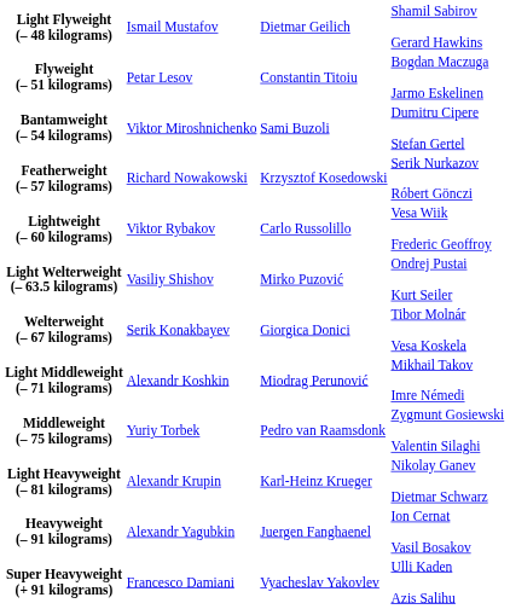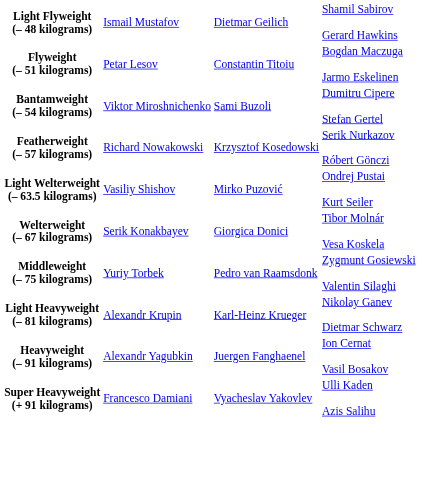 <table>
 <tr>
 <td align="center"><strong>Light Flyweight<br>(– 48 kilograms)</strong></td>
 <td> <a href='#'>Ismail Mustafov</a></td>
 <td> <a href='#'>Dietmar Geilich</a></td>
 <td> <a href='#'>Shamil Sabirov</a><br><br> <a href='#'>Gerard Hawkins</a></td>
 </tr>
 <tr>
 <td align="center"><strong>Flyweight<br>(– 51 kilograms)</strong></td>
 <td> <a href='#'>Petar Lesov</a></td>
 <td> <a href='#'>Constantin Titoiu</a></td>
 <td> <a href='#'>Bogdan Maczuga</a><br><br> <a href='#'>Jarmo Eskelinen</a></td>
 </tr>
 <tr>
 <td align="center"><strong>Bantamweight<br>(– 54 kilograms)</strong></td>
 <td> <a href='#'>Viktor Miroshnichenko</a></td>
 <td> <a href='#'>Sami Buzoli</a></td>
 <td> <a href='#'>Dumitru Cipere</a><br><br> <a href='#'>Stefan Gertel</a></td>
 </tr>
 <tr>
 <td align="center"><strong>Featherweight<br>(– 57 kilograms)</strong></td>
 <td> <a href='#'>Richard Nowakowski</a></td>
 <td> <a href='#'>Krzysztof Kosedowski</a></td>
 <td> <a href='#'>Serik Nurkazov</a><br><br> <a href='#'>Róbert Gönczi</a></td>
 </tr>
 <tr>
-<td align="center"><strong>Lightweight<br>(– 60 kilograms)</strong></td>
-<td> <a href='#'>Viktor Rybakov</a></td>
-<td> <a href='#'>Carlo Russolillo</a></td>
-<td> <a href='#'>Vesa Wiik</a><br><br> <a href='#'>Frederic Geoffroy</a></td>
-</tr>
-<tr>
 <td align="center"><strong>Light Welterweight<br>(– 63.5 kilograms)</strong></td>
 <td> <a href='#'>Vasiliy Shishov</a></td>
 <td> <a href='#'>Mirko Puzović</a></td>
 <td> <a href='#'>Ondrej Pustai</a><br><br> <a href='#'>Kurt Seiler</a></td>
 </tr>
 <tr>
 <td align="center"><strong>Welterweight<br>(– 67 kilograms)</strong></td>
 <td> <a href='#'>Serik Konakbayev</a></td>
 <td> <a href='#'>Giorgica Donici</a></td>
 <td> <a href='#'>Tibor Molnár</a><br><br> <a href='#'>Vesa Koskela</a></td>
-</tr>
-<tr>
-<td align="center"><strong>Light Middleweight<br>(– 71 kilograms)</strong></td>
-<td> <a href='#'>Alexandr Koshkin</a></td>
-<td> <a href='#'>Miodrag Perunović</a></td>
-<td> <a href='#'>Mikhail Takov</a><br><br> <a href='#'>Imre Némedi</a></td>
 </tr>
 <tr>
 <td align="center"><strong>Middleweight<br>(– 75 kilograms)</strong></td>
 <td> <a href='#'>Yuriy Torbek</a></td>
 <td> <a href='#'>Pedro van Raamsdonk</a></td>
 <td> <a href='#'>Zygmunt Gosiewski</a><br><br> <a href='#'>Valentin Silaghi</a></td>
 </tr>
 <tr>
 <td align="center"><strong>Light Heavyweight<br>(– 81 kilograms)</strong></td>
 <td> <a href='#'>Alexandr Krupin</a></td>
 <td> <a href='#'>Karl-Heinz Krueger</a></td>
 <td> <a href='#'>Nikolay Ganev</a><br><br> <a href='#'>Dietmar Schwarz</a></td>
 </tr>
 <tr>
 <td align="center"><strong>Heavyweight<br>(– 91 kilograms)</strong></td>
 <td> <a href='#'>Alexandr Yagubkin</a></td>
 <td> <a href='#'>Juergen Fanghaenel</a></td>
 <td> <a href='#'>Ion Cernat</a><br><br> <a href='#'>Vasil Bosakov</a></td>
 </tr>
 <tr>
 <td align="center"><strong>Super Heavyweight<br>(+ 91 kilograms)</strong></td>
 <td> <a href='#'>Francesco Damiani</a></td>
 <td> <a href='#'>Vyacheslav Yakovlev</a></td>
 <td> <a href='#'>Ulli Kaden</a><br><br> <a href='#'>Azis Salihu</a></td>
 </tr>
 </table>
